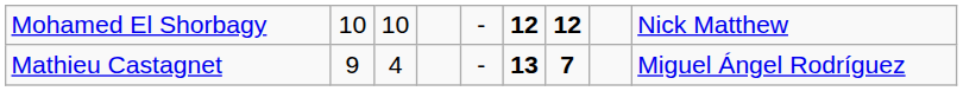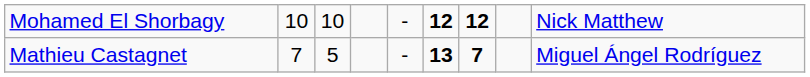 <table class="wikitable">
 <tr>
 <td width=200> <a href='#'>Mohamed El Shorbagy</a></td>
 <td style="width:20px; text-align:center;">10</td>
 <td style="width:20px; text-align:center;">10</td>
 <td style="width:20px; text-align:center;"></td>
 <td style="width:20px; text-align:center;">-</td>
 <td style="width:20px; text-align:center;"><strong>12</strong></td>
 <td style="width:20px; text-align:center;"><strong>12</strong></td>
 <td style="width:20px; text-align:center;"></td>
 <td width=200> <a href='#'>Nick Matthew</a></td>
 </tr>
 <tr>
 <td> <a href='#'>Mathieu Castagnet</a></td>
-<td style="text-align:center;">9</td>
-<td style="text-align:center;">4</td>
+<td style="text-align:center;">7</td>
+<td style="text-align:center;">5</td>
 <td style="text-align:center;"></td>
 <td style="text-align:center;">-</td>
 <td style="text-align:center;"><strong>13</strong></td>
 <td style="text-align:center;"><strong>7</strong></td>
 <td style="text-align:center;"></td>
 <td> <a href='#'>Miguel Ángel Rodríguez</a></td>
 </tr>
 </table>
